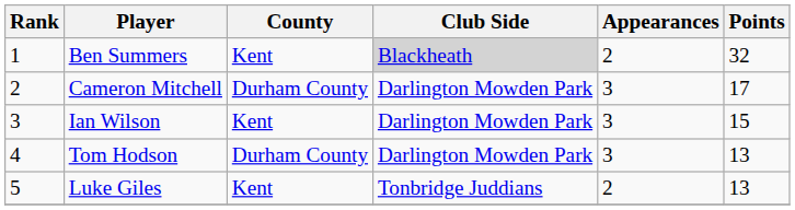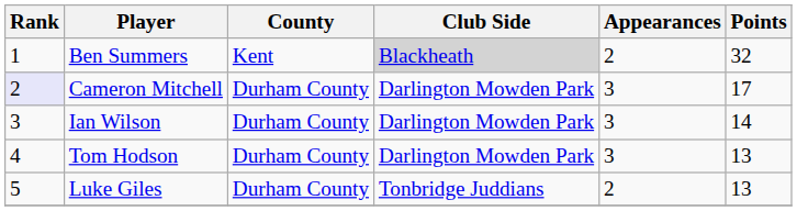 <table class="wikitable">
 <tr>
 <th>Rank</th>
 <th>Player</th>
 <th>County</th>
 <th>Club Side</th>
 <th>Appearances</th>
 <th>Points</th>
 </tr>
 <tr>
 <td>1</td>
 <td> <a href='#'>Ben Summers</a></td>
 <td><a href='#'>Kent</a></td>
 <td style="background: lightgrey;"><a href='#'>Blackheath</a></td>
 <td>2</td>
 <td>32</td>
 </tr>
 <tr>
-<td>2</td>
+<td style="background: lavender;">2</td>
 <td> <a href='#'>Cameron Mitchell</a></td>
 <td><a href='#'>Durham County</a></td>
 <td><a href='#'>Darlington Mowden Park</a></td>
 <td>3</td>
 <td>17</td>
 </tr>
 <tr>
 <td>3</td>
 <td> <a href='#'>Ian Wilson</a></td>
-<td><a href='#'>Kent</a></td>
+<td><a href='#'>Durham County</a></td>
 <td><a href='#'>Darlington Mowden Park</a></td>
 <td>3</td>
-<td>15</td>
+<td>14</td>
 </tr>
 <tr>
 <td>4</td>
 <td> <a href='#'>Tom Hodson</a></td>
 <td><a href='#'>Durham County</a></td>
 <td><a href='#'>Darlington Mowden Park</a></td>
 <td>3</td>
 <td>13</td>
 </tr>
 <tr>
 <td>5</td>
 <td> <a href='#'>Luke Giles</a></td>
-<td><a href='#'>Kent</a></td>
+<td><a href='#'>Durham County</a></td>
 <td><a href='#'>Tonbridge Juddians</a></td>
 <td>2</td>
 <td>13</td>
 </tr>
 <tr>
 </tr>
 </table>
